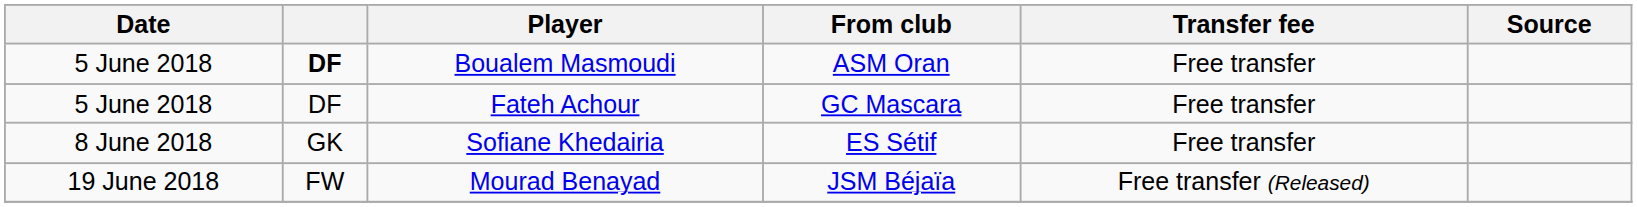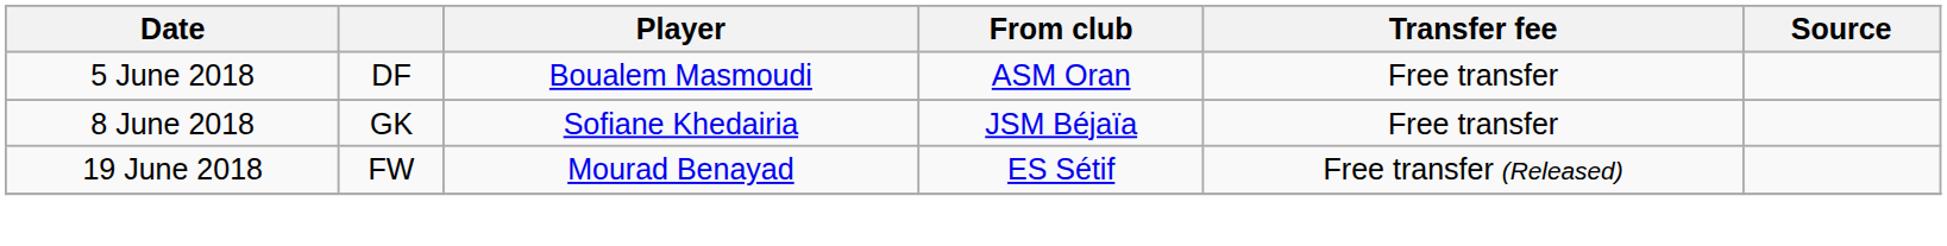 <table class="wikitable sortable" style="width:70%; text-align:center; font-size:85%; text-align:centre;">
 <tr>
 <th>Date</th>
 <th></th>
 <th>Player</th>
 <th>From club</th>
 <th>Transfer fee</th>
 <th>Source</th>
 </tr>
 <tr>
 <td>5 June 2018</td>
-<td><strong>DF</strong></td>
+<td>DF</td>
 <td> <a href='#'>Boualem Masmoudi</a></td>
 <td><a href='#'>ASM Oran</a></td>
-<td>Free transfer</td>
-<td></td>
-</tr>
-<tr>
-<td>5 June 2018</td>
-<td>DF</td>
-<td> <a href='#'>Fateh Achour</a></td>
-<td><a href='#'>GC Mascara</a></td>
 <td>Free transfer</td>
 <td></td>
 </tr>
 <tr>
 <td>8 June 2018</td>
 <td>GK</td>
 <td> <a href='#'>Sofiane Khedairia</a></td>
-<td><a href='#'>ES Sétif</a></td>
+<td><a href='#'>JSM Béjaïa</a></td>
 <td>Free transfer</td>
 <td></td>
 </tr>
 <tr>
 <td>19 June 2018</td>
 <td>FW</td>
 <td> <a href='#'>Mourad Benayad</a></td>
-<td><a href='#'>JSM Béjaïa</a></td>
+<td><a href='#'>ES Sétif</a></td>
 <td>Free transfer <small><em>(Released)</em></small></td>
 <td></td>
 </tr>
 <tr>
 </tr>
 </table>
